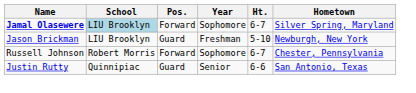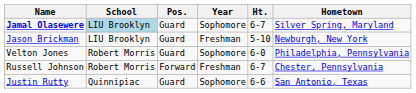 <table class="wikitable">
 <tr>
 <th>Name</th>
 <th>School</th>
 <th>Pos.</th>
 <th>Year</th>
 <th>Ht.</th>
 <th>Hometown</th>
 </tr>
 <tr>
 <td><strong><a href='#'>Jamal Olasewere</a></strong></td>
 <td style="background: lightblue;">LIU Brooklyn</td>
-<td>Forward</td>
+<td>Guard</td>
 <td>Sophomore</td>
 <td>6-7</td>
 <td><a href='#'>Silver Spring, Maryland</a></td>
 </tr>
 <tr>
 <td><a href='#'>Jason Brickman</a></td>
 <td>LIU Brooklyn</td>
 <td>Guard</td>
 <td>Freshman</td>
 <td>5-10</td>
 <td><a href='#'>Newburgh, New York</a></td>
 </tr>
 <tr>
+<td>Velton Jones</td>
+<td>Robert Morris</td>
+<td>Guard</td>
+<td>Sophomore</td>
+<td>6-0</td>
+<td><a href='#'>Philadelphia, Pennsylvania</a></td>
+</tr>
+<tr>
 <td>Russell Johnson</td>
 <td>Robert Morris</td>
 <td>Forward</td>
-<td>Sophomore</td>
+<td>Freshman</td>
 <td>6-7</td>
 <td><a href='#'>Chester, Pennsylvania</a></td>
 </tr>
 <tr>
 <td><a href='#'>Justin Rutty</a></td>
 <td>Quinnipiac</td>
 <td>Guard</td>
-<td>Senior</td>
+<td>Sophomore</td>
 <td>6-6</td>
 <td><a href='#'>San Antonio, Texas</a></td>
 </tr>
 </table>
